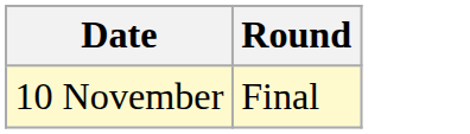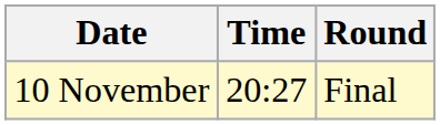 <table class="wikitable">
 <tr>
 <th>Date</th>
+<th>Time</th>
 <th>Round</th>
 </tr>
 <tr style=background:lemonchiffon>
 <td>10 November</td>
+<td>20:27</td>
 <td>Final</td>
 </tr>
 </table>
